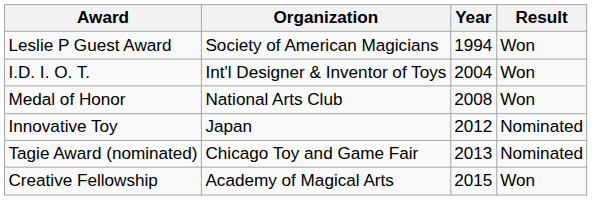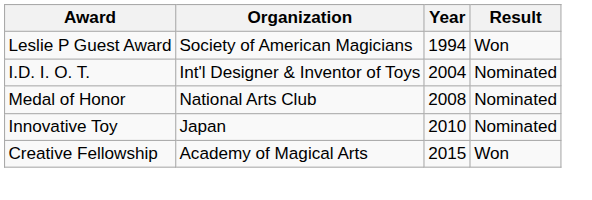 <table class="wikitable">
 <tr>
 <th>Award</th>
 <th>Organization</th>
 <th>Year</th>
 <th>Result</th>
 </tr>
 <tr>
 <td>Leslie P Guest Award</td>
 <td>Society of American Magicians</td>
 <td>1994</td>
 <td>Won</td>
 </tr>
 <tr>
 <td>I.D. I. O. T.</td>
 <td>Int'l Designer & Inventor of Toys</td>
 <td>2004</td>
-<td>Won</td>
+<td>Nominated</td>
 </tr>
 <tr>
 <td>Medal of Honor</td>
 <td>National Arts Club</td>
 <td>2008</td>
-<td>Won</td>
+<td>Nominated</td>
 </tr>
 <tr>
 <td>Innovative Toy</td>
 <td>Japan</td>
-<td>2012</td>
-<td>Nominated</td>
-</tr>
-<tr>
-<td>Tagie Award (nominated)</td>
-<td>Chicago Toy and Game Fair</td>
-<td>2013</td>
+<td>2010</td>
 <td>Nominated</td>
 </tr>
 <tr>
 <td>Creative Fellowship</td>
 <td>Academy of Magical Arts</td>
 <td>2015</td>
 <td>Won</td>
 </tr>
 </table>
